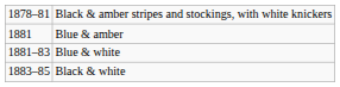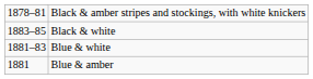 <table class="wikitable">
 <tr>
 <td>1878–81</td>
 <td>Black & amber stripes and stockings, with white knickers</td>
 </tr>
 <tr>
-<td>1881</td>
-<td>Blue & amber</td>
+<td>1883–85</td>
+<td>Black & white</td>
 </tr>
 <tr>
 <td>1881–83</td>
 <td>Blue & white</td>
 </tr>
 <tr>
-<td>1883–85</td>
-<td>Black & white</td>
+<td>1881</td>
+<td>Blue & amber</td>
 </tr>
 </table>
